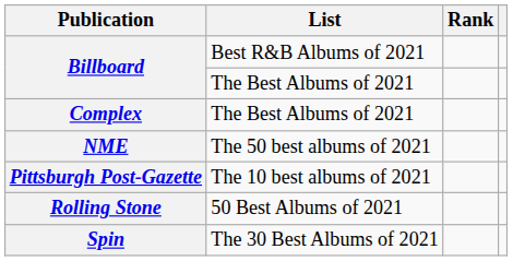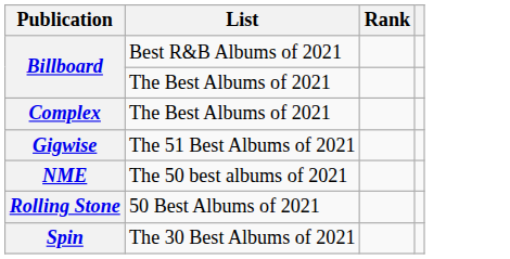 <table class="wikitable sortable plainrowheaders" style="border:none; margin:0;">
 <tr>
 <th scope="col">Publication</th>
 <th scope="col" class="unsortable">List</th>
 <th scope="col" data-sort-type="number">Rank</th>
 <th scope="col" class="unsortable"></th>
 </tr>
 <tr>
 <th scope="row" rowspan="2"><em><a href='#'>Billboard</a></em></th>
 <td>Best R&B Albums of 2021</td>
 <td></td>
 <td></td>
 </tr>
 <tr>
 <td>The Best Albums of 2021</td>
 <td></td>
 <td></td>
 </tr>
 <tr>
 <th scope="row"><em><a href='#'>Complex</a></em></th>
 <td>The Best Albums of 2021</td>
 <td></td>
 <td></td>
 </tr>
 <tr>
-<th scope="row"><em><a href='#'>NME</a></em></th>
-<td>The 50 best albums of 2021</td>
+<th scope="row"><em><a href='#'>Gigwise</a></em></th>
+<td>The 51 Best Albums of 2021</td>
 <td></td>
 <td></td>
 </tr>
 <tr>
-<th scope="row"><em><a href='#'>Pittsburgh Post-Gazette</a></em></th>
-<td>The 10 best albums of 2021</td>
+<th scope="row"><em><a href='#'>NME</a></em></th>
+<td>The 50 best albums of 2021</td>
 <td></td>
 <td></td>
 </tr>
 <tr>
 <th scope="row"><em><a href='#'>Rolling Stone</a></em></th>
 <td>50 Best Albums of 2021</td>
 <td></td>
 <td></td>
 </tr>
 <tr>
 <th scope="row"><em><a href='#'>Spin</a></em></th>
 <td>The 30 Best Albums of 2021</td>
 <td></td>
 <td></td>
 </tr>
 </table>
